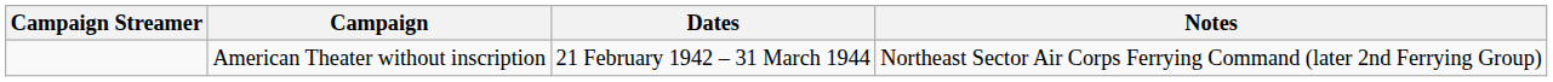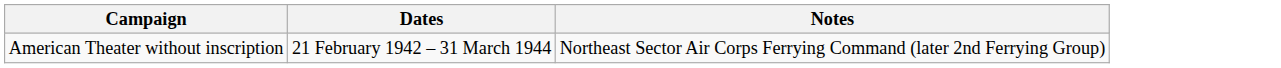 <table class="wikitable">
 <tr style="background:#efefef;">
-<th>Campaign Streamer</th>
 <th>Campaign</th>
 <th>Dates</th>
 <th>Notes</th>
 </tr>
 <tr>
-<td></td>
 <td>American Theater without inscription</td>
 <td>21 February 1942 – 31 March 1944</td>
 <td>Northeast Sector Air Corps Ferrying Command (later 2nd Ferrying Group)</td>
 </tr>
 </table>
